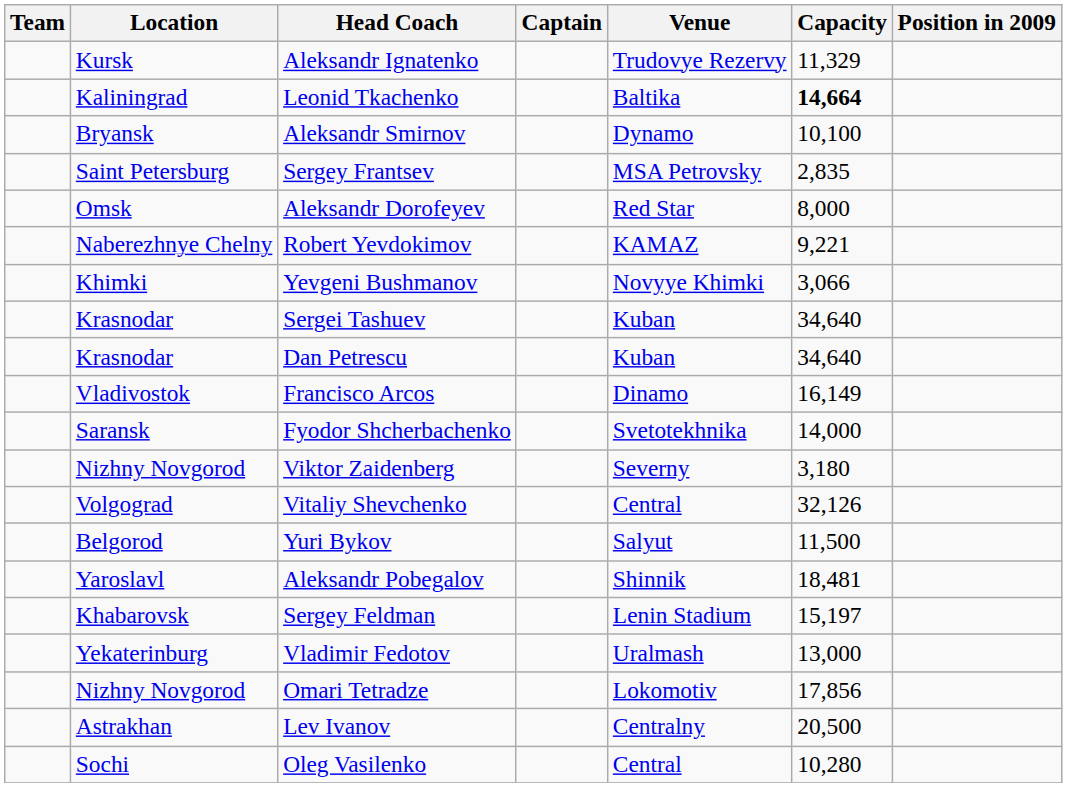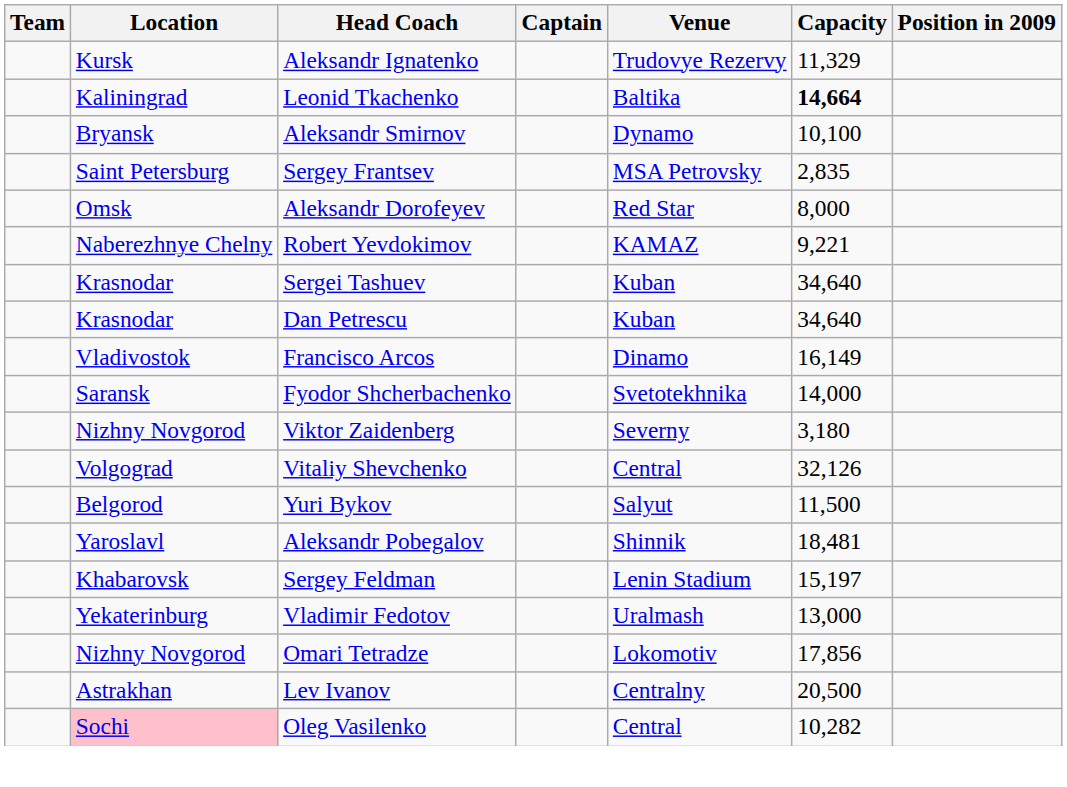 <table class="wikitable sortable" style="clear: both;">
 <tr>
 <th>Team</th>
 <th>Location</th>
 <th>Head Coach</th>
 <th>Captain</th>
 <th>Venue</th>
 <th>Capacity</th>
 <th>Position in 2009</th>
 </tr>
 <tr>
 <td></td>
 <td><a href='#'>Kursk</a></td>
 <td> <a href='#'>Aleksandr Ignatenko</a></td>
 <td></td>
 <td><a href='#'>Trudovye Rezervy</a></td>
 <td>11,329</td>
 <td></td>
 </tr>
 <tr>
 <td></td>
 <td><a href='#'>Kaliningrad</a></td>
 <td> <a href='#'>Leonid Tkachenko</a></td>
 <td></td>
 <td><a href='#'>Baltika</a></td>
 <td><strong>14,664</strong></td>
 <td></td>
 </tr>
 <tr>
 <td></td>
 <td><a href='#'>Bryansk</a></td>
 <td> <a href='#'>Aleksandr Smirnov</a></td>
 <td></td>
 <td><a href='#'>Dynamo</a></td>
 <td>10,100</td>
 <td></td>
 </tr>
 <tr>
 <td></td>
 <td><a href='#'>Saint Petersburg</a></td>
 <td> <a href='#'>Sergey Frantsev</a></td>
 <td></td>
 <td><a href='#'>MSA Petrovsky</a></td>
 <td>2,835</td>
 <td></td>
 </tr>
 <tr>
 <td></td>
 <td><a href='#'>Omsk</a></td>
 <td> <a href='#'>Aleksandr Dorofeyev</a></td>
 <td></td>
 <td><a href='#'>Red Star</a></td>
 <td>8,000</td>
 <td></td>
 </tr>
 <tr>
 <td></td>
 <td><a href='#'>Naberezhnye Chelny</a></td>
 <td> <a href='#'>Robert Yevdokimov</a></td>
 <td></td>
 <td><a href='#'>KAMAZ</a></td>
 <td>9,221</td>
-<td></td>
-</tr>
-<tr>
-<td></td>
-<td><a href='#'>Khimki</a></td>
-<td> <a href='#'>Yevgeni Bushmanov</a></td>
-<td></td>
-<td><a href='#'>Novyye Khimki</a></td>
-<td>3,066</td>
 <td></td>
 </tr>
 <tr>
 <td></td>
 <td><a href='#'>Krasnodar</a></td>
 <td> <a href='#'>Sergei Tashuev</a></td>
 <td></td>
 <td><a href='#'>Kuban</a></td>
 <td>34,640</td>
 <td></td>
 </tr>
 <tr>
 <td></td>
 <td><a href='#'>Krasnodar</a></td>
 <td> <a href='#'>Dan Petrescu</a></td>
 <td></td>
 <td><a href='#'>Kuban</a></td>
 <td>34,640</td>
 <td></td>
 </tr>
 <tr>
 <td></td>
 <td><a href='#'>Vladivostok</a></td>
 <td> <a href='#'>Francisco Arcos</a></td>
 <td></td>
 <td><a href='#'>Dinamo</a></td>
 <td>16,149</td>
 <td></td>
 </tr>
 <tr>
 <td></td>
 <td><a href='#'>Saransk</a></td>
 <td> <a href='#'>Fyodor Shcherbachenko</a></td>
 <td></td>
 <td><a href='#'>Svetotekhnika</a></td>
 <td>14,000</td>
 <td></td>
 </tr>
 <tr>
 <td></td>
 <td><a href='#'>Nizhny Novgorod</a></td>
 <td> <a href='#'>Viktor Zaidenberg</a></td>
 <td></td>
 <td><a href='#'>Severny</a></td>
 <td>3,180</td>
 <td></td>
 </tr>
 <tr>
 <td></td>
 <td><a href='#'>Volgograd</a></td>
 <td> <a href='#'>Vitaliy Shevchenko</a></td>
 <td></td>
 <td><a href='#'>Central</a></td>
 <td>32,126</td>
 <td></td>
 </tr>
 <tr>
 <td></td>
 <td><a href='#'>Belgorod</a></td>
 <td> <a href='#'>Yuri Bykov</a></td>
 <td></td>
 <td><a href='#'>Salyut</a></td>
 <td>11,500</td>
 <td></td>
 </tr>
 <tr>
 <td></td>
 <td><a href='#'>Yaroslavl</a></td>
 <td> <a href='#'>Aleksandr Pobegalov</a></td>
 <td></td>
 <td><a href='#'>Shinnik</a></td>
 <td>18,481</td>
 <td></td>
 </tr>
 <tr>
 <td></td>
 <td><a href='#'>Khabarovsk</a></td>
 <td> <a href='#'>Sergey Feldman</a></td>
 <td></td>
 <td><a href='#'>Lenin Stadium</a></td>
 <td>15,197</td>
 <td></td>
 </tr>
 <tr>
 <td></td>
 <td><a href='#'>Yekaterinburg</a></td>
 <td> <a href='#'>Vladimir Fedotov</a></td>
 <td></td>
 <td><a href='#'>Uralmash</a></td>
 <td>13,000</td>
 <td></td>
 </tr>
 <tr>
 <td></td>
 <td><a href='#'>Nizhny Novgorod</a></td>
 <td> <a href='#'>Omari Tetradze</a></td>
 <td></td>
 <td><a href='#'>Lokomotiv</a></td>
 <td>17,856</td>
 <td></td>
 </tr>
 <tr>
 <td></td>
 <td><a href='#'>Astrakhan</a></td>
 <td> <a href='#'>Lev Ivanov</a></td>
 <td></td>
 <td><a href='#'>Centralny</a></td>
 <td>20,500</td>
 <td></td>
 </tr>
 <tr>
 <td></td>
-<td><a href='#'>Sochi</a></td>
+<td style="background: pink;"><a href='#'>Sochi</a></td>
 <td> <a href='#'>Oleg Vasilenko</a></td>
 <td></td>
 <td><a href='#'>Central</a></td>
-<td>10,280</td>
+<td>10,282</td>
 <td></td>
 </tr>
 </table>
